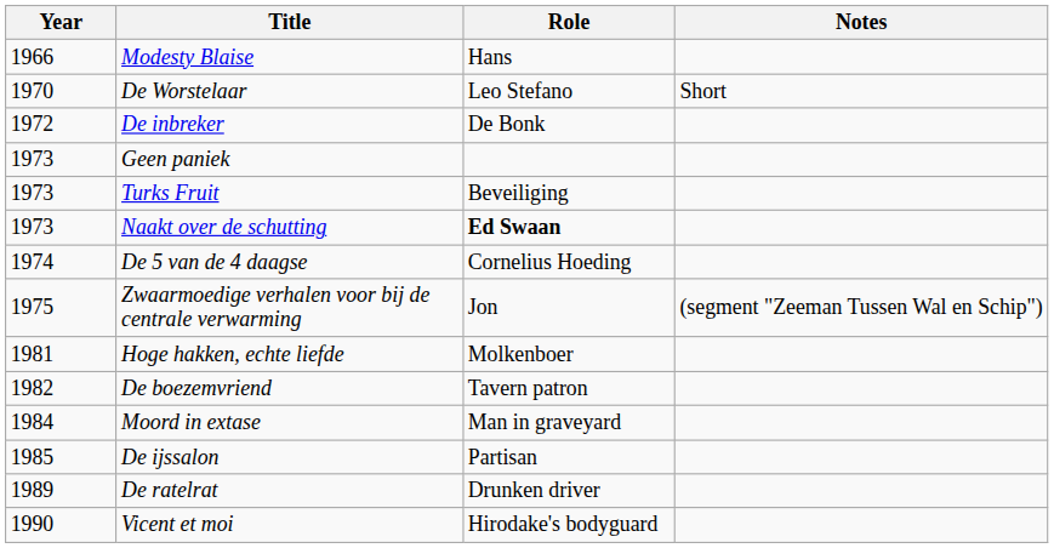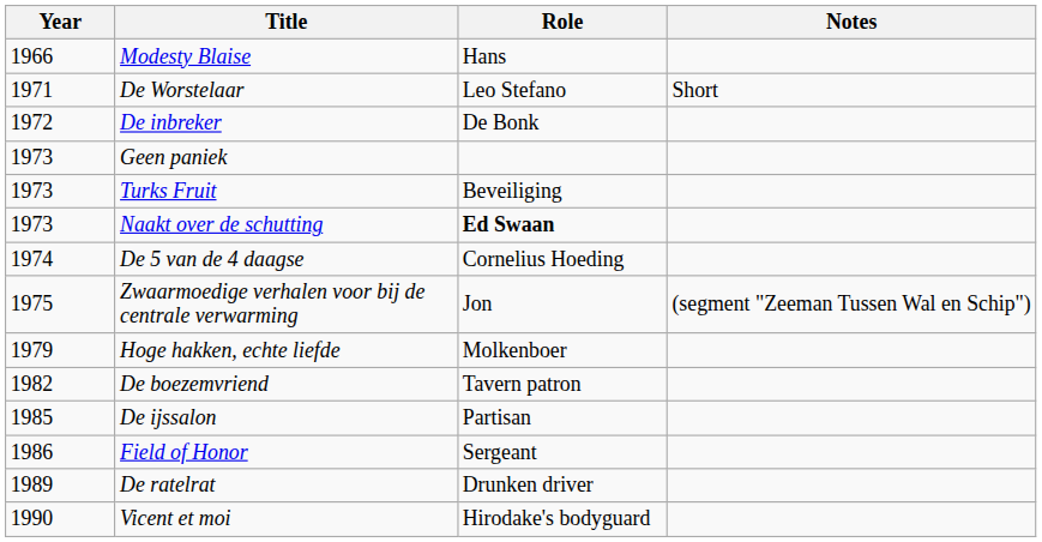 <table class="wikitable sortable">
 <tr>
 <th style="width:75px;">Year</th>
 <th style="width:250px;">Title</th>
 <th style="width:150px;">Role</th>
 <th class="unsortable">Notes</th>
 </tr>
 <tr>
 <td>1966</td>
 <td><em><a href='#'>Modesty Blaise</a></em></td>
 <td>Hans</td>
 <td></td>
 </tr>
 <tr>
-<td>1970</td>
+<td>1971</td>
 <td><em>De Worstelaar</em></td>
 <td>Leo Stefano</td>
 <td>Short</td>
 </tr>
 <tr>
 <td>1972</td>
 <td><em><a href='#'>De inbreker</a></em></td>
 <td>De Bonk</td>
 <td></td>
 </tr>
 <tr>
 <td>1973</td>
 <td><em>Geen paniek</em></td>
 <td></td>
 <td></td>
 </tr>
 <tr>
 <td>1973</td>
 <td><em><a href='#'>Turks Fruit</a></em></td>
 <td>Beveiliging</td>
 <td></td>
 </tr>
 <tr>
 <td>1973</td>
 <td><em><a href='#'>Naakt over de schutting</a></em></td>
 <td><strong>Ed Swaan</strong></td>
 <td></td>
 </tr>
 <tr>
 <td>1974</td>
 <td><em>De 5 van de 4 daagse</em></td>
 <td>Cornelius Hoeding</td>
 <td></td>
 </tr>
 <tr>
 <td>1975</td>
 <td><em>Zwaarmoedige verhalen voor bij de centrale verwarming</em></td>
 <td>Jon</td>
 <td>(segment "Zeeman Tussen Wal en Schip")</td>
 </tr>
 <tr>
-<td>1981</td>
+<td>1979</td>
 <td><em>Hoge hakken, echte liefde</em></td>
 <td>Molkenboer</td>
 <td></td>
 </tr>
 <tr>
 <td>1982</td>
 <td><em>De boezemvriend</em></td>
 <td>Tavern patron</td>
 <td></td>
 </tr>
 <tr>
-<td>1984</td>
-<td><em>Moord in extase</em></td>
-<td>Man in graveyard</td>
+<td>1985</td>
+<td><em>De ijssalon</em></td>
+<td>Partisan</td>
 <td></td>
 </tr>
 <tr>
-<td>1985</td>
-<td><em>De ijssalon</em></td>
-<td>Partisan</td>
+<td>1986</td>
+<td><em><a href='#'>Field of Honor</a></em></td>
+<td>Sergeant</td>
 <td></td>
 </tr>
 <tr>
 <td>1989</td>
 <td><em>De ratelrat</em></td>
 <td>Drunken driver</td>
 <td></td>
 </tr>
 <tr>
 <td>1990</td>
 <td><em>Vicent et moi</em></td>
 <td>Hirodake's bodyguard</td>
 <td></td>
 </tr>
 </table>
